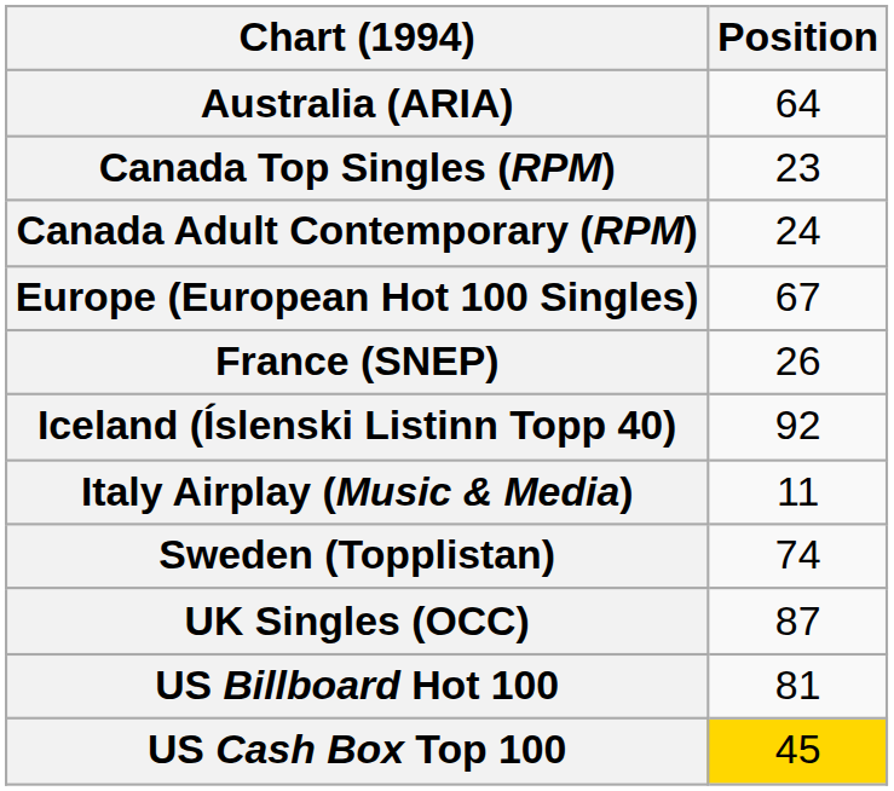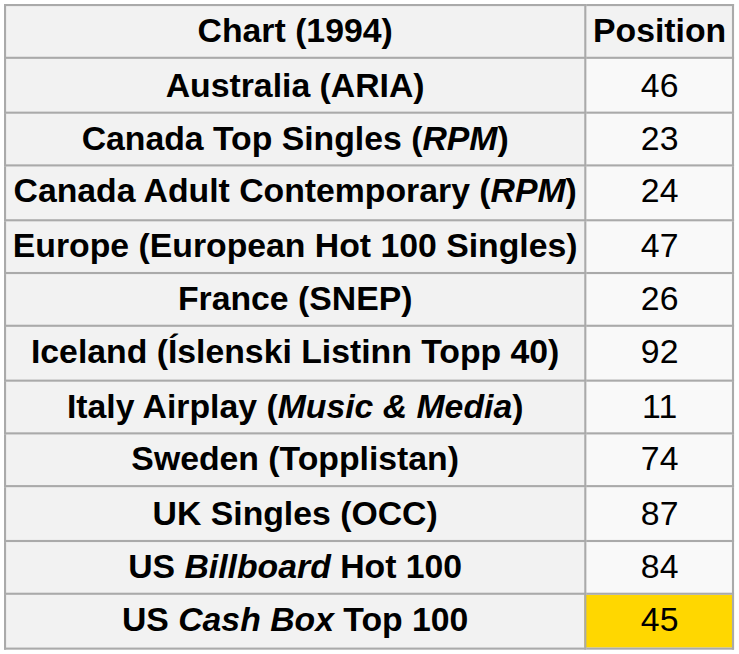 <table class="wikitable sortable plainrowheaders" style="text-align:center">
 <tr>
 <th>Chart (1994)</th>
 <th>Position</th>
 </tr>
 <tr>
 <th scope="row">Australia (ARIA)</th>
-<td>64</td>
+<td>46</td>
 </tr>
 <tr>
 <th scope="row">Canada Top Singles (<em>RPM</em>)</th>
 <td>23</td>
 </tr>
 <tr>
 <th scope="row">Canada Adult Contemporary (<em>RPM</em>)</th>
 <td>24</td>
 </tr>
 <tr>
 <th scope="row">Europe (European Hot 100 Singles)</th>
-<td>67</td>
+<td>47</td>
 </tr>
 <tr>
 <th scope="row">France (SNEP)</th>
 <td>26</td>
 </tr>
 <tr>
 <th scope="row">Iceland (Íslenski Listinn Topp 40)</th>
 <td>92</td>
 </tr>
 <tr>
 <th scope="row">Italy Airplay (<em>Music & Media</em>)</th>
 <td>11</td>
 </tr>
 <tr>
 <th scope="row">Sweden (Topplistan)</th>
 <td>74</td>
 </tr>
 <tr>
 <th scope="row">UK Singles (OCC)</th>
 <td>87</td>
 </tr>
 <tr>
 <th scope="row">US <em>Billboard</em> Hot 100</th>
-<td>81</td>
+<td>84</td>
 </tr>
 <tr>
 <th scope="row">US <em>Cash Box</em> Top 100</th>
 <td style="background: gold;">45</td>
 </tr>
 </table>
